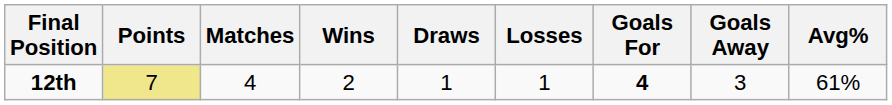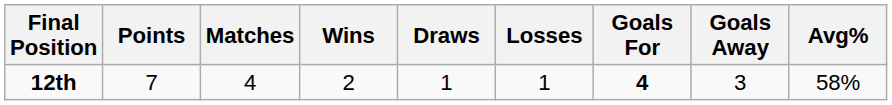 <table class="wikitable" style="font-size: 95%; text-align: center;">
 <tr>
 <th width=60>Final Position</th>
 <th width=60>Points</th>
 <th width=60>Matches</th>
 <th width=60>Wins</th>
 <th width=60>Draws</th>
 <th width=60>Losses</th>
 <th width=60>Goals For</th>
 <th width=60>Goals Away</th>
 <th width=60>Avg%</th>
 </tr>
 <tr>
 <td><strong>12th</strong></td>
-<td style="background: khaki;">7</td>
+<td>7</td>
 <td>4</td>
 <td>2</td>
 <td>1</td>
 <td>1</td>
 <td><strong>4</strong></td>
 <td>3</td>
-<td>61%</td>
+<td>58%</td>
 </tr>
 </table>
